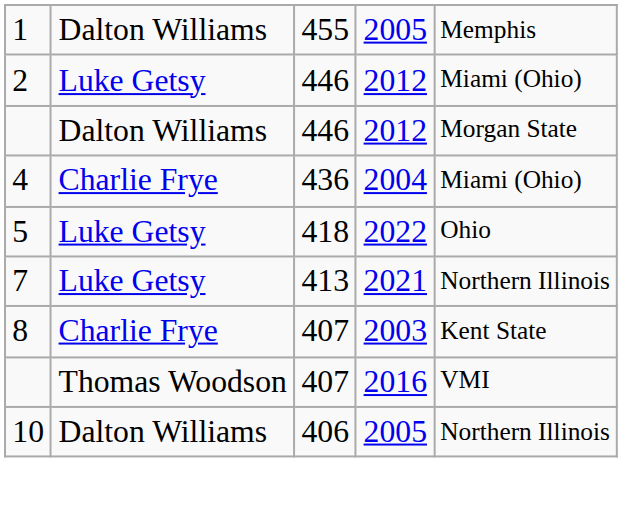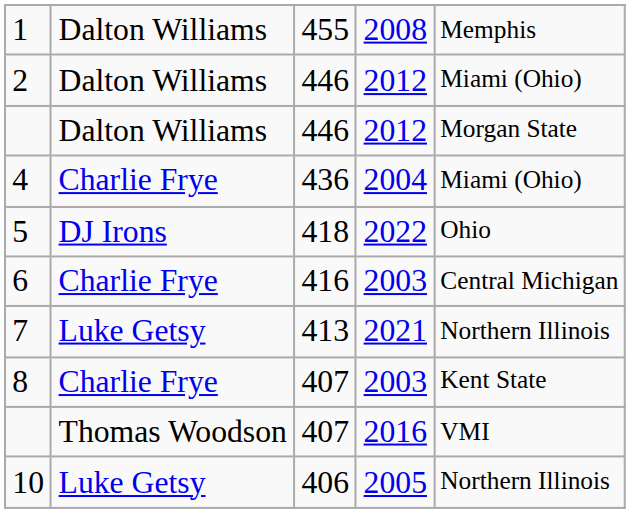 <table class="wikitable">
 <tr>
 </tr>
 <tr>
 <td>1</td>
 <td>Dalton Williams</td>
 <td>455</td>
-<td><a href='#'>2005</a></td>
+<td><a href='#'>2008</a></td>
 <td style="font-size:80%;">Memphis</td>
 </tr>
 <tr>
 <td>2</td>
-<td><a href='#'>Luke Getsy</a></td>
+<td>Dalton Williams</td>
 <td>446</td>
 <td><a href='#'>2012</a></td>
 <td style="font-size:80%;">Miami (Ohio)</td>
 </tr>
 <tr>
 <td></td>
 <td>Dalton Williams</td>
 <td>446</td>
 <td><a href='#'>2012</a></td>
 <td style="font-size:80%;">Morgan State</td>
 </tr>
 <tr>
 <td>4</td>
 <td><a href='#'>Charlie Frye</a></td>
 <td>436</td>
 <td><a href='#'>2004</a></td>
 <td style="font-size:80%;">Miami (Ohio)</td>
 </tr>
 <tr>
 <td>5</td>
-<td><a href='#'>Luke Getsy</a></td>
+<td><a href='#'>DJ Irons</a></td>
 <td>418</td>
 <td><a href='#'>2022</a></td>
 <td style="font-size:80%;">Ohio</td>
+</tr>
+<tr>
+<td>6</td>
+<td><a href='#'>Charlie Frye</a></td>
+<td>416</td>
+<td><a href='#'>2003</a></td>
+<td style="font-size:80%;">Central Michigan</td>
 </tr>
 <tr>
 <td>7</td>
 <td><a href='#'>Luke Getsy</a></td>
 <td>413</td>
 <td><a href='#'>2021</a></td>
 <td style="font-size:80%;">Northern Illinois</td>
 </tr>
 <tr>
 <td>8</td>
 <td><a href='#'>Charlie Frye</a></td>
 <td>407</td>
 <td><a href='#'>2003</a></td>
 <td style="font-size:80%;">Kent State</td>
 </tr>
 <tr>
 <td></td>
 <td>Thomas Woodson</td>
 <td>407</td>
 <td><a href='#'>2016</a></td>
 <td style="font-size:80%;">VMI</td>
 </tr>
 <tr>
 <td>10</td>
-<td>Dalton Williams</td>
+<td><a href='#'>Luke Getsy</a></td>
 <td>406</td>
 <td><a href='#'>2005</a></td>
 <td style="font-size:80%;">Northern Illinois</td>
 </tr>
 </table>
